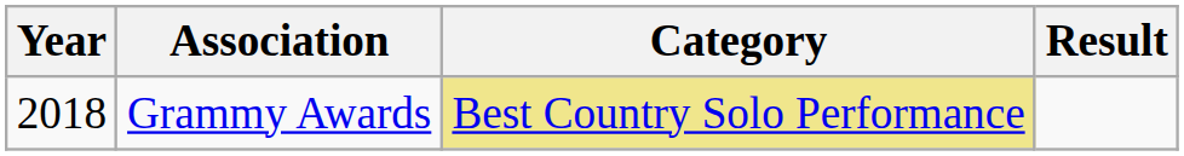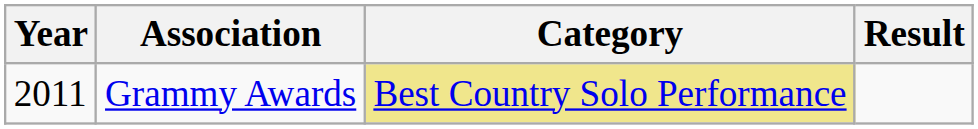 <table class="wikitable plainrowheaders">
 <tr>
 <th>Year</th>
 <th>Association</th>
 <th>Category</th>
 <th>Result</th>
 </tr>
 <tr>
-<td>2018</td>
+<td>2011</td>
 <td><a href='#'>Grammy Awards</a></td>
 <td style="background: khaki;"><a href='#'>Best Country Solo Performance</a></td>
 <td></td>
 </tr>
 </table>
